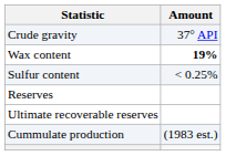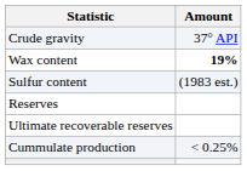 <table class="wikitable">
 <tr>
 <th>Statistic</th>
 <th>Amount</th>
 </tr>
 <tr bgcolor="f1f5fa" align="right">
 <td align="left">Crude gravity</td>
 <td>37° <a href='#'>API</a></td>
 </tr>
 <tr bgcolor="ffffff" align="right">
 <td align="left">Wax content</td>
 <td><strong>19%</strong></td>
 </tr>
 <tr bgcolor="f1f5fa" align="right">
 <td align="left">Sulfur content</td>
-<td>< 0.25%</td>
+<td> (1983 est.)</td>
 </tr>
 <tr bgcolor="ffffff" align="right">
 <td align="left">Reserves</td>
 <td></td>
 </tr>
 <tr bgcolor="ffffff" align="right">
 <td align="left">Ultimate recoverable reserves</td>
 <td></td>
 </tr>
 <tr bgcolor="f1f5fa" align="right">
 <td align="left">Cummulate production</td>
-<td> (1983 est.)</td>
+<td>< 0.25%</td>
 </tr>
 <tr>
 <th></th>
 </tr>
 </table>
